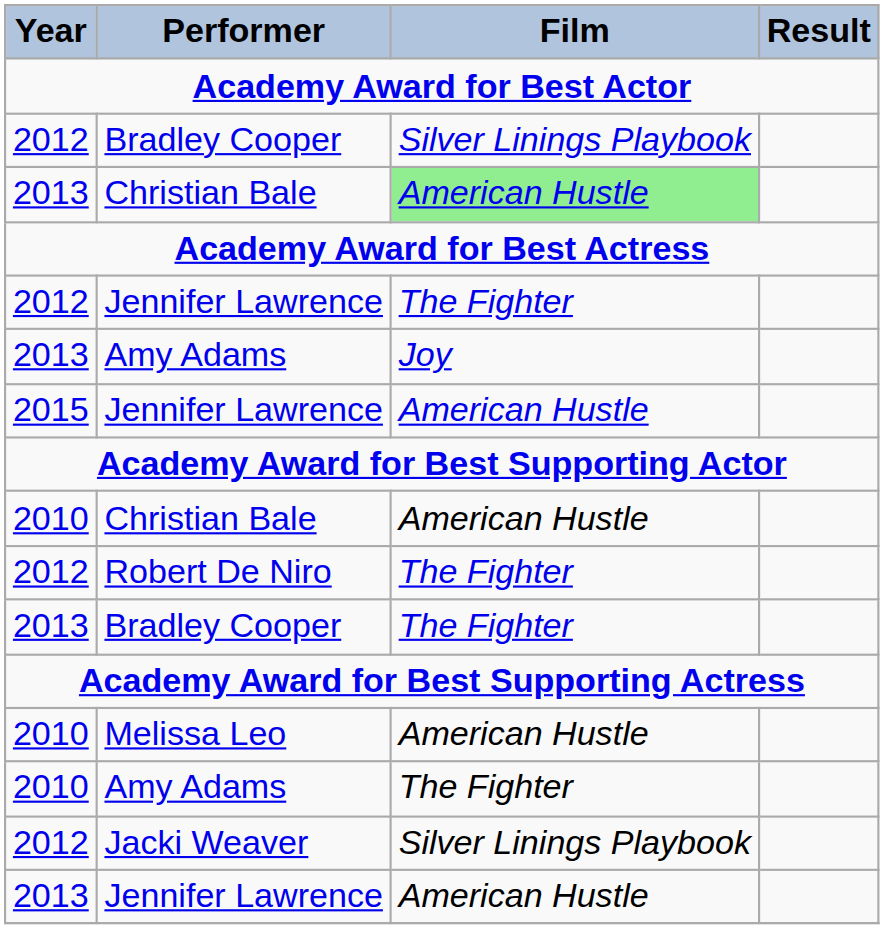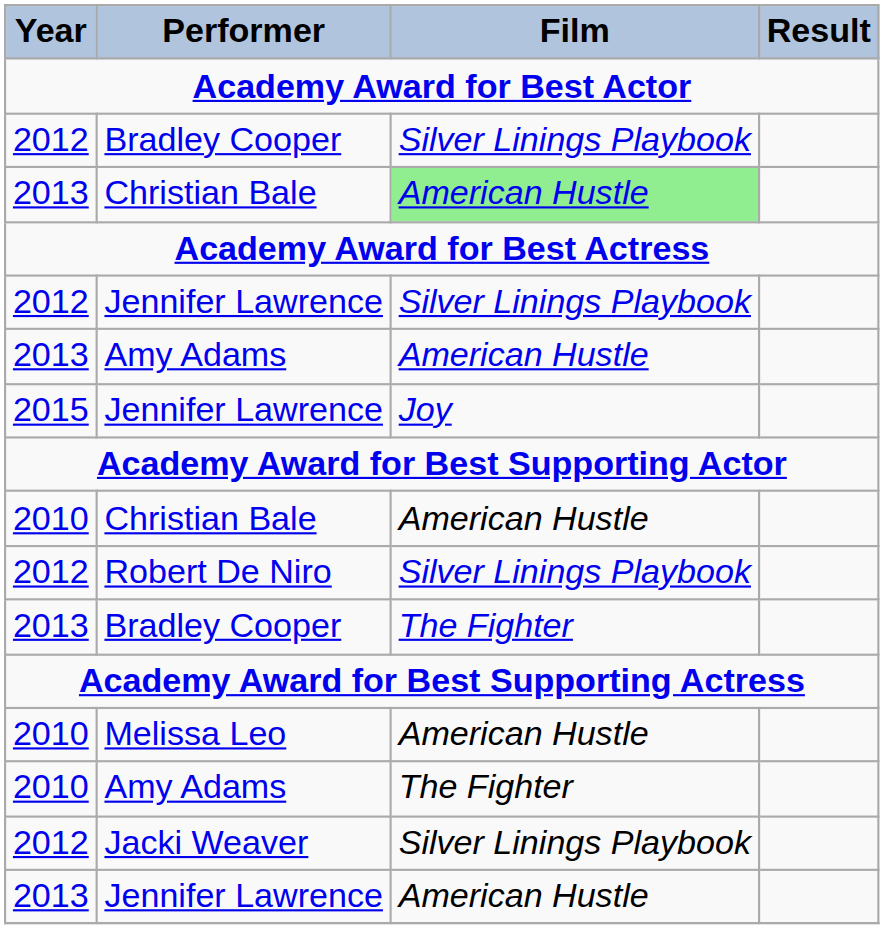 <table class="wikitable">
 <tr style="text-align:center;">
 <th style="background:#B0C4DE;">Year</th>
 <th style="background:#B0C4DE;">Performer</th>
 <th style="background:#B0C4DE;">Film</th>
 <th style="background:#B0C4DE;">Result</th>
 </tr>
 <tr>
 <td colspan="4" style="text-align:center;"><strong><a href='#'>Academy Award for Best Actor</a></strong></td>
 </tr>
 <tr>
 <td><a href='#'>2012</a></td>
 <td><a href='#'>Bradley Cooper</a></td>
 <td><em><a href='#'>Silver Linings Playbook</a></em></td>
 <td></td>
 </tr>
 <tr>
 <td><a href='#'>2013</a></td>
 <td><a href='#'>Christian Bale</a></td>
 <td style="background: lightgreen;"><em><a href='#'>American Hustle</a></em></td>
 <td></td>
 </tr>
 <tr>
 <td colspan="8" style="text-align:center;"><strong><a href='#'>Academy Award for Best Actress</a></strong></td>
 </tr>
 <tr>
 <td><a href='#'>2012</a></td>
 <td><a href='#'>Jennifer Lawrence</a></td>
-<td><em><a href='#'>The Fighter</a></em></td>
+<td><em><a href='#'>Silver Linings Playbook</a></em></td>
 <td></td>
 </tr>
 <tr>
 <td><a href='#'>2013</a></td>
 <td><a href='#'>Amy Adams</a></td>
-<td><em><a href='#'>Joy</a></em></td>
+<td><em><a href='#'>American Hustle</a></em></td>
 <td></td>
 </tr>
 <tr>
 <td><a href='#'>2015</a></td>
 <td><a href='#'>Jennifer Lawrence</a></td>
-<td><em><a href='#'>American Hustle</a></em></td>
+<td><em><a href='#'>Joy</a></em></td>
 <td></td>
 </tr>
 <tr>
 <td colspan="8" style="text-align:center;"><strong><a href='#'>Academy Award for Best Supporting Actor</a></strong></td>
 </tr>
 <tr>
 <td><a href='#'>2010</a></td>
 <td><a href='#'>Christian Bale</a></td>
 <td><em>American Hustle</em></td>
 <td></td>
 </tr>
 <tr>
 <td><a href='#'>2012</a></td>
 <td><a href='#'>Robert De Niro</a></td>
-<td><em><a href='#'>The Fighter</a></em></td>
+<td><em><a href='#'>Silver Linings Playbook</a></em></td>
 <td></td>
 </tr>
 <tr>
 <td><a href='#'>2013</a></td>
 <td><a href='#'>Bradley Cooper</a></td>
 <td><em><a href='#'>The Fighter</a></em></td>
 <td></td>
 </tr>
 <tr>
 <td colspan="8" style="text-align:center;"><strong><a href='#'>Academy Award for Best Supporting Actress</a></strong></td>
 </tr>
 <tr>
 <td><a href='#'>2010</a></td>
 <td><a href='#'>Melissa Leo</a></td>
 <td><em>American Hustle</em></td>
 <td></td>
 </tr>
 <tr>
 <td><a href='#'>2010</a></td>
 <td><a href='#'>Amy Adams</a></td>
 <td><em>The Fighter</em></td>
 <td></td>
 </tr>
 <tr>
 <td><a href='#'>2012</a></td>
 <td><a href='#'>Jacki Weaver</a></td>
 <td><em>Silver Linings Playbook</em></td>
 <td></td>
 </tr>
 <tr>
 <td><a href='#'>2013</a></td>
 <td><a href='#'>Jennifer Lawrence</a></td>
 <td><em>American Hustle</em></td>
 <td></td>
 </tr>
 <tr>
 </tr>
 </table>
